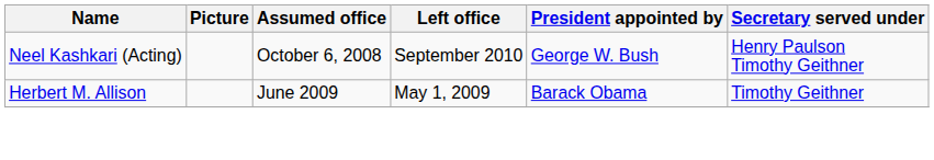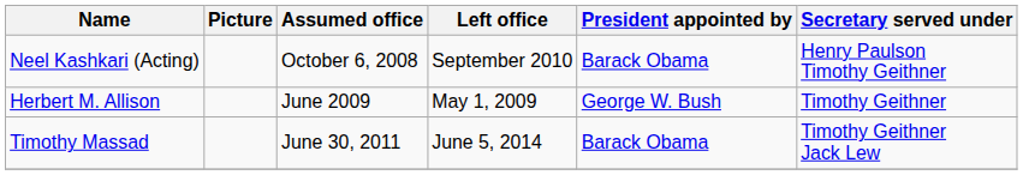 <table class="wikitable">
 <tr>
 <th>Name</th>
 <th>Picture</th>
 <th>Assumed office</th>
 <th>Left office</th>
 <th><a href='#'>President</a> appointed by</th>
 <th><a href='#'>Secretary</a> served under</th>
 </tr>
 <tr>
 <td><a href='#'>Neel Kashkari</a> (Acting)</td>
 <td></td>
 <td>October 6, 2008</td>
 <td>September 2010</td>
-<td><a href='#'>George W. Bush</a></td>
+<td><a href='#'>Barack Obama</a></td>
 <td><a href='#'>Henry Paulson</a><br><a href='#'>Timothy Geithner</a></td>
 </tr>
 <tr>
 <td><a href='#'>Herbert M. Allison</a></td>
 <td></td>
 <td>June 2009</td>
 <td>May 1, 2009</td>
+<td><a href='#'>George W. Bush</a></td>
+<td><a href='#'>Timothy Geithner</a></td>
+</tr>
+<tr>
+<td><a href='#'>Timothy Massad</a></td>
+<td></td>
+<td>June 30, 2011</td>
+<td>June 5, 2014</td>
 <td><a href='#'>Barack Obama</a></td>
-<td><a href='#'>Timothy Geithner</a></td>
+<td><a href='#'>Timothy Geithner</a><br><a href='#'>Jack Lew</a></td>
 </tr>
 <tr>
 </tr>
 </table>
